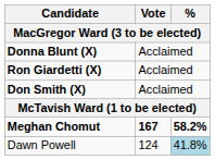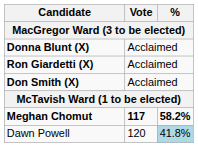 <table class="wikitable">
 <tr>
 <th bgcolor="#DDDDFF" width="170px">Candidate</th>
 <th bgcolor="#DDDDFF" width="40px">Vote</th>
 <th bgcolor="#DDDDFF" width="30px">%</th>
 </tr>
 <tr>
 <th colspan="3">MacGregor Ward (3 to be elected)</th>
 </tr>
 <tr>
 <td><strong>Donna Blunt (X)</strong></td>
 <td colspan="2">Acclaimed</td>
 </tr>
 <tr>
 <td><strong>Ron Giardetti (X)</strong></td>
 <td colspan="2">Acclaimed</td>
 </tr>
 <tr>
 <td><strong>Don Smith (X)</strong></td>
 <td colspan="2">Acclaimed</td>
 </tr>
 <tr>
 <th colspan="3">McTavish Ward (1 to be elected)</th>
 </tr>
 <tr>
 <td><strong>Meghan Chomut</strong></td>
-<td><strong>167</strong></td>
+<td><strong>117</strong></td>
 <td><strong>58.2%</strong></td>
 </tr>
 <tr>
 <td>Dawn Powell</td>
-<td>124</td>
+<td>120</td>
 <td style="background: lightblue;">41.8%</td>
 </tr>
 </table>
